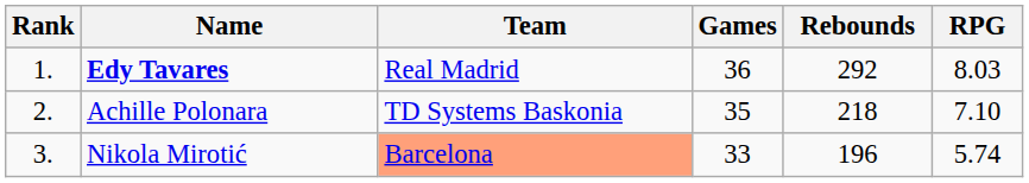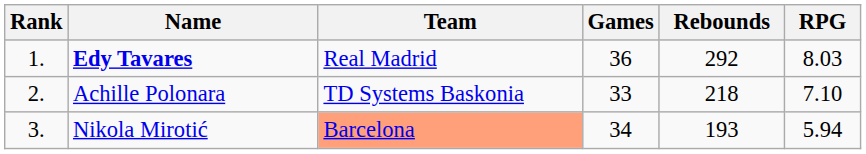 <table class="wikitable" style="text-align: center;">
 <tr>
 <th>Rank</th>
 <th width=200>Name</th>
 <th width=210>Team</th>
 <th>Games</th>
 <th width=85>Rebounds</th>
 <th width=50>RPG</th>
 </tr>
 <tr>
 <td>1.</td>
 <td align="left"> <strong><a href='#'>Edy Tavares</a></strong></td>
 <td align="left"> <a href='#'>Real Madrid</a></td>
 <td>36</td>
 <td>292</td>
 <td>8.03</td>
 </tr>
 <tr>
 <td>2.</td>
 <td align="left"> <a href='#'>Achille Polonara</a></td>
 <td align="left"> <a href='#'>TD Systems Baskonia</a></td>
-<td>35</td>
+<td>33</td>
 <td>218</td>
 <td>7.10</td>
 </tr>
 <tr>
 <td>3.</td>
 <td align="left"> <a href='#'>Nikola Mirotić</a></td>
 <td align="left" style="background: lightsalmon;"> <a href='#'>Barcelona</a></td>
-<td>33</td>
-<td>196</td>
-<td>5.74</td>
+<td>34</td>
+<td>193</td>
+<td>5.94</td>
 </tr>
 </table>
